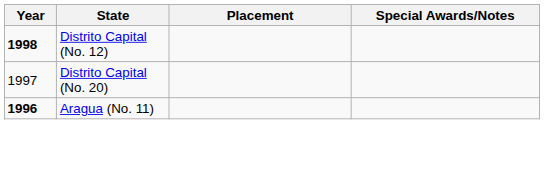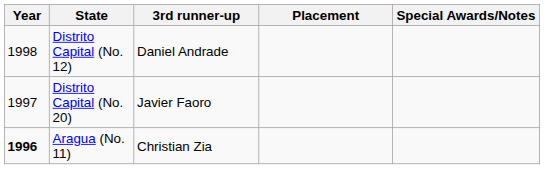 <table class="wikitable" style="font-size: 95%;">
 <tr>
 <th width="60">Year</th>
 <th width="150">State</th>
+<th width="250">3rd runner-up</th>
 <th width="250">Placement</th>
 <th width="250">Special Awards/Notes</th>
 </tr>
 <tr>
-<td><strong>1998</strong></td>
+<td>1998</td>
 <td><a href='#'>Distrito Capital</a> (No. 12)</td>
+<td>Daniel Andrade</td>
 <td></td>
 <td></td>
 </tr>
 <tr>
 <td>1997</td>
 <td><a href='#'>Distrito Capital</a> (No. 20)</td>
+<td>Javier Faoro</td>
 <td></td>
 <td></td>
 </tr>
 <tr>
 <td><strong>1996</strong></td>
 <td><a href='#'>Aragua</a> (No. 11)</td>
+<td>Christian Zia</td>
 <td></td>
 <td></td>
 </tr>
 </table>
